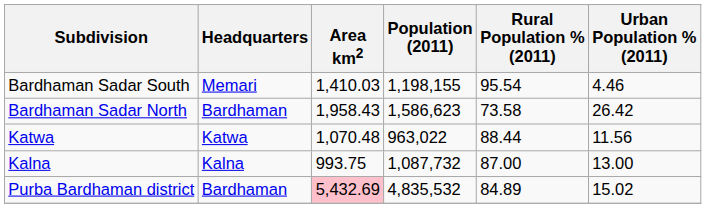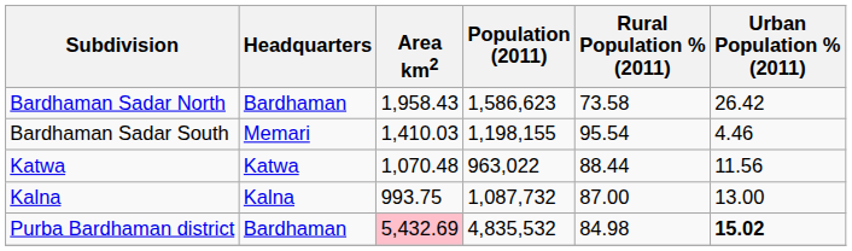 <table class="wikitable sortable">
 <tr>
 <th>Subdivision</th>
 <th>Headquarters</th>
 <th><br>Area<br>km<sup>2</sup></th>
 <th>Population<br>(2011)</th>
 <th>Rural<br>Population %<br>(2011)</th>
 <th>Urban<br> Population % <br>(2011)</th>
 </tr>
 <tr>
+<td><a href='#'>Bardhaman Sadar North</a></td>
+<td><a href='#'>Bardhaman</a></td>
+<td>1,958.43</td>
+<td>1,586,623</td>
+<td>73.58</td>
+<td>26.42</td>
+</tr>
+<tr>
 <td>Bardhaman Sadar South</td>
 <td><a href='#'>Memari</a></td>
 <td>1,410.03</td>
 <td>1,198,155</td>
 <td>95.54</td>
 <td>4.46</td>
-</tr>
-<tr>
-<td><a href='#'>Bardhaman Sadar North</a></td>
-<td><a href='#'>Bardhaman</a></td>
-<td>1,958.43</td>
-<td>1,586,623</td>
-<td>73.58</td>
-<td>26.42</td>
 </tr>
 <tr>
 <td><a href='#'>Katwa</a></td>
 <td><a href='#'>Katwa</a></td>
 <td>1,070.48</td>
 <td>963,022</td>
 <td>88.44</td>
 <td>11.56</td>
 </tr>
 <tr>
 <td><a href='#'>Kalna</a></td>
 <td><a href='#'>Kalna</a></td>
 <td>993.75</td>
 <td>1,087,732</td>
 <td>87.00</td>
 <td>13.00</td>
 </tr>
 <tr>
 <td><a href='#'>Purba Bardhaman district</a></td>
 <td><a href='#'>Bardhaman</a></td>
 <td style="background: pink;">5,432.69</td>
 <td>4,835,532</td>
-<td>84.89</td>
-<td>15.02</td>
+<td>84.98</td>
+<td><strong>15.02</strong></td>
 </tr>
 <tr>
 </tr>
 </table>
